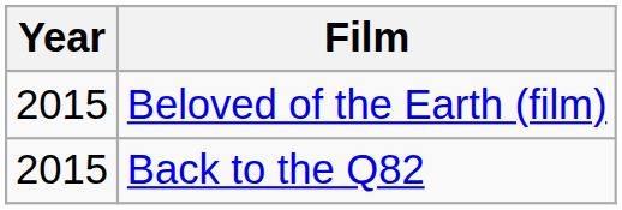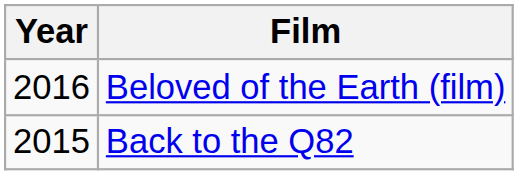 <table class="wikitable">
 <tr>
 <th>Year</th>
 <th>Film</th>
 </tr>
 <tr>
-<td>2015</td>
+<td>2016</td>
 <td><a href='#'>Beloved of the Earth (film)</a></td>
 </tr>
 <tr>
 <td>2015</td>
 <td><a href='#'>Back to the Q82</a></td>
 </tr>
 </table>
